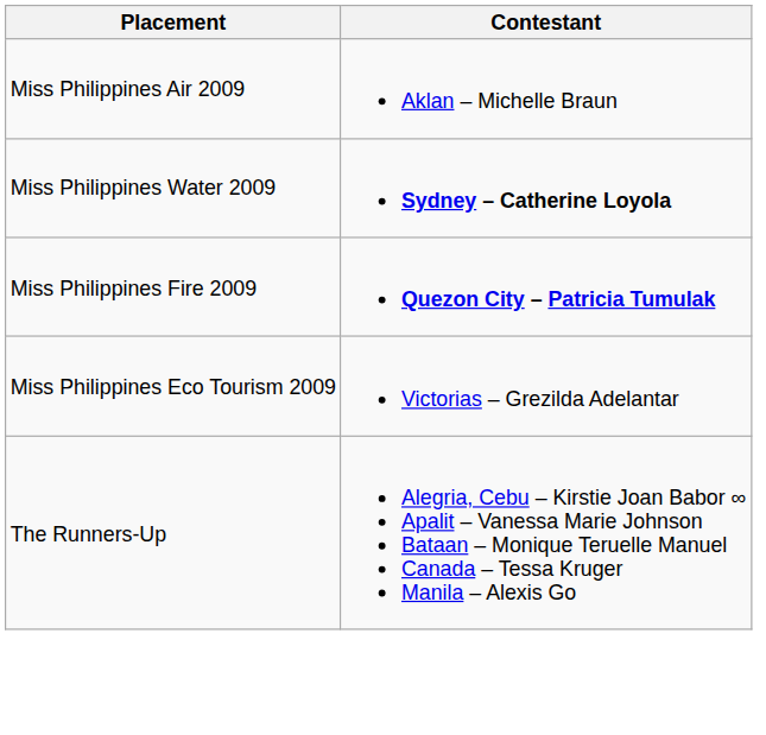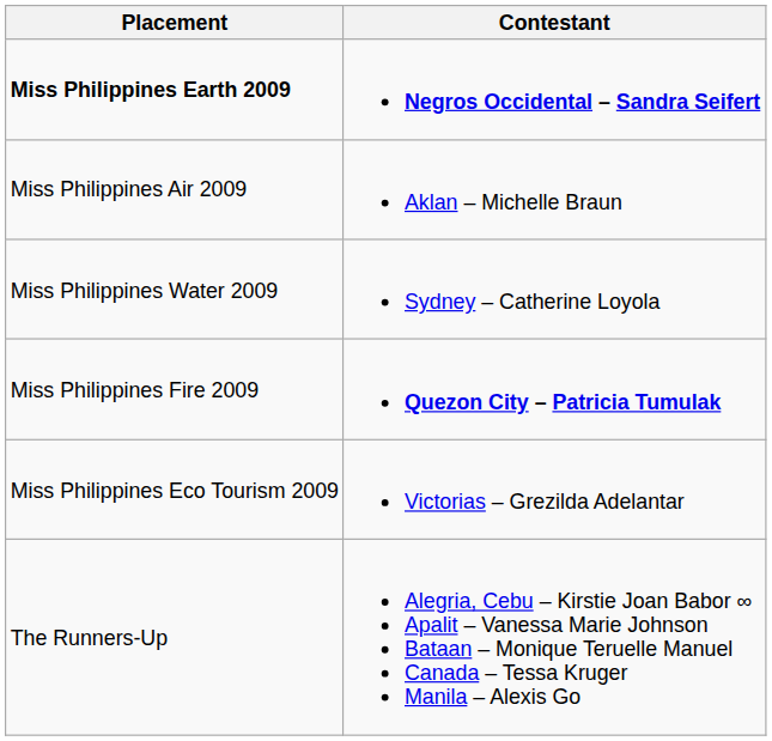 <table class="wikitable sortable" style="font-size: 95%;">
 <tr>
 <th>Placement</th>
 <th>Contestant</th>
+</tr>
+<tr>
+<td><strong>Miss Philippines Earth 2009</strong></td>
+<td><br><ul><li><strong><a href='#'>Negros Occidental</a> – <a href='#'>Sandra Seifert</a></strong></li></ul></td>
 </tr>
 <tr>
 <td>Miss Philippines Air 2009</td>
 <td><br><ul><li><a href='#'>Aklan</a> – Michelle Braun</li></ul></td>
 </tr>
 <tr>
 <td>Miss Philippines Water 2009</td>
-<td><strong><br><ul><li><a href='#'>Sydney</a> – Catherine Loyola</li></ul></strong></td>
+<td><br><ul><li><a href='#'>Sydney</a> – Catherine Loyola</li></ul></td>
 </tr>
 <tr>
 <td>Miss Philippines Fire 2009</td>
 <td><strong><br><ul><li><a href='#'>Quezon City</a> – <a href='#'>Patricia Tumulak</a></li></ul></strong></td>
 </tr>
 <tr>
 <td>Miss Philippines Eco Tourism 2009</td>
 <td><br><ul><li><a href='#'>Victorias</a> – Grezilda Adelantar</li></ul></td>
 </tr>
 <tr>
 <td>The Runners-Up</td>
 <td><br><ul><li><a href='#'>Alegria, Cebu</a> – Kirstie Joan Babor ∞</li><li><a href='#'>Apalit</a> – Vanessa Marie Johnson</li><li><a href='#'>Bataan</a> – Monique Teruelle Manuel</li><li><a href='#'>Canada</a> – Tessa Kruger</li><li><a href='#'>Manila</a> – Alexis Go</li></ul></td>
 </tr>
 </table>
